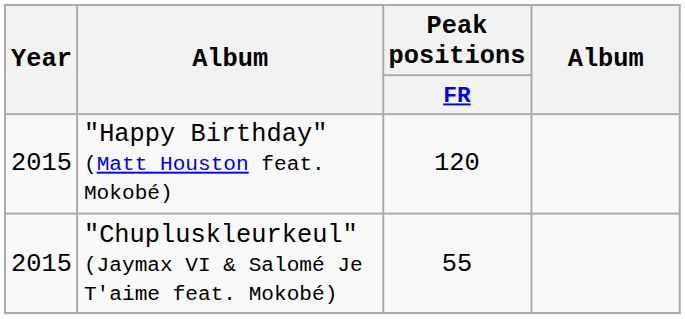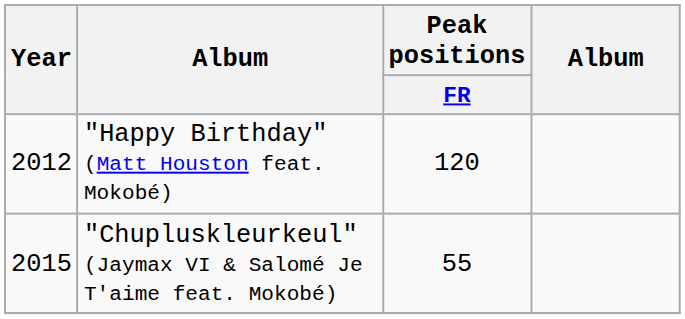 <table class="wikitable">
 <tr>
 <th align="center" rowspan="2" width="10">Year</th>
 <th align="center" rowspan="2" width="150">Album</th>
 <th align="center" colspan="1" width="20">Peak positions</th>
 <th align="center" rowspan="2" width="70">Album</th>
 </tr>
 <tr>
 <th scope="col" style="width:3em;font-size:90%;"><a href='#'>FR</a><br></th>
 </tr>
 <tr>
-<td style="text-align:center;">2015</td>
+<td style="text-align:center;">2012</td>
 <td>"Happy Birthday" <br><small>(<a href='#'>Matt Houston</a> feat. Mokobé)</small></td>
 <td style="text-align:center;">120</td>
 <td style="text-align:center;"></td>
 </tr>
 <tr>
 <td style="text-align:center;">2015</td>
 <td>"Chupluskleurkeul" <br><small>(Jaymax VI & Salomé Je T'aime feat. Mokobé)</small></td>
 <td style="text-align:center;">55</td>
 <td style="text-align:center;"></td>
 </tr>
 <tr>
 </tr>
 </table>
